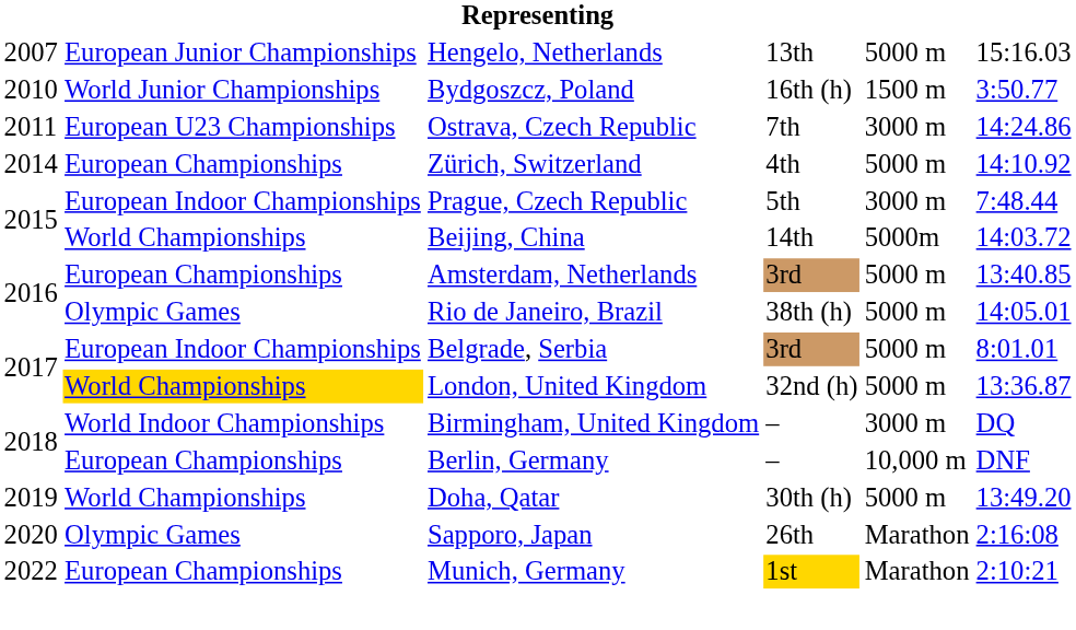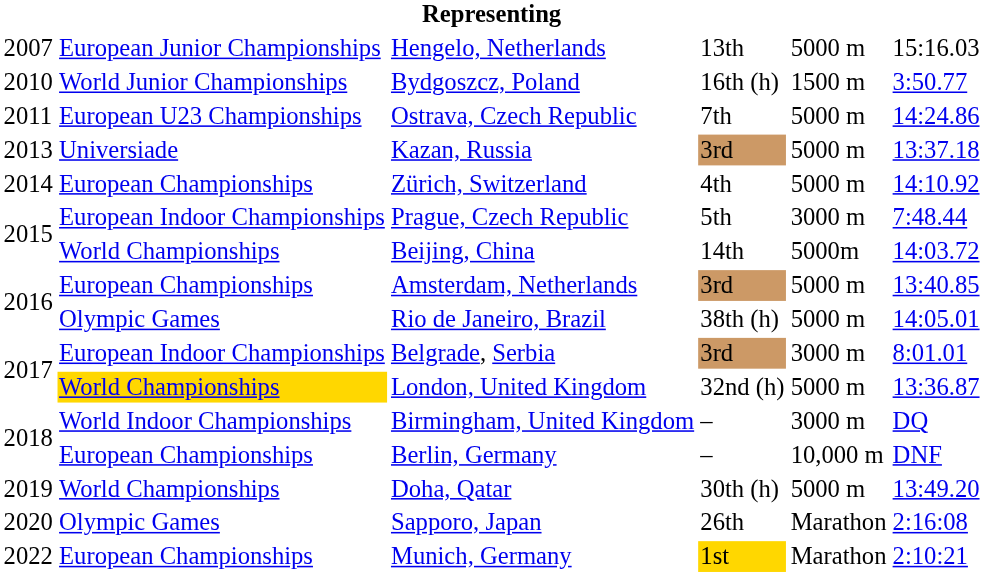 <table>
 <tr>
 <th colspan="6">Representing </th>
 </tr>
 <tr>
 <td>2007</td>
 <td><a href='#'>European Junior Championships</a></td>
 <td><a href='#'>Hengelo, Netherlands</a></td>
 <td>13th</td>
 <td>5000 m</td>
 <td>15:16.03</td>
 </tr>
 <tr>
 <td>2010</td>
 <td><a href='#'>World Junior Championships</a></td>
 <td><a href='#'>Bydgoszcz, Poland</a></td>
 <td>16th (h)</td>
 <td>1500 m</td>
 <td><a href='#'>3:50.77</a></td>
 </tr>
 <tr>
 <td>2011</td>
 <td><a href='#'>European U23 Championships</a></td>
 <td><a href='#'>Ostrava, Czech Republic</a></td>
 <td>7th</td>
-<td>3000 m</td>
+<td>5000 m</td>
 <td><a href='#'>14:24.86</a></td>
+</tr>
+<tr>
+<td>2013</td>
+<td><a href='#'>Universiade</a></td>
+<td><a href='#'>Kazan, Russia</a></td>
+<td bgcolor=cc9966>3rd</td>
+<td>5000 m</td>
+<td><a href='#'>13:37.18</a></td>
 </tr>
 <tr>
 <td>2014</td>
 <td><a href='#'>European Championships</a></td>
 <td><a href='#'>Zürich, Switzerland</a></td>
 <td>4th</td>
 <td>5000 m</td>
 <td><a href='#'>14:10.92</a></td>
 </tr>
 <tr>
 <td rowspan=2>2015</td>
 <td><a href='#'>European Indoor Championships</a></td>
 <td><a href='#'>Prague, Czech Republic</a></td>
 <td>5th</td>
 <td>3000 m</td>
 <td><a href='#'>7:48.44</a></td>
 </tr>
 <tr>
 <td><a href='#'>World Championships</a></td>
 <td><a href='#'>Beijing, China</a></td>
 <td>14th</td>
 <td>5000m</td>
 <td><a href='#'>14:03.72</a></td>
 </tr>
 <tr>
 <td rowspan=2>2016</td>
 <td><a href='#'>European Championships</a></td>
 <td><a href='#'>Amsterdam, Netherlands</a></td>
 <td bgcolor=cc9966>3rd</td>
 <td>5000 m</td>
 <td><a href='#'>13:40.85</a></td>
 </tr>
 <tr>
 <td><a href='#'>Olympic Games</a></td>
 <td><a href='#'>Rio de Janeiro, Brazil</a></td>
 <td>38th (h)</td>
 <td>5000 m</td>
 <td><a href='#'>14:05.01</a></td>
 </tr>
 <tr>
 <td rowspan=2>2017</td>
 <td><a href='#'>European Indoor Championships</a></td>
 <td><a href='#'>Belgrade</a>, <a href='#'>Serbia</a></td>
 <td bgcolor=cc9966>3rd</td>
-<td>5000 m</td>
+<td>3000 m</td>
 <td><a href='#'>8:01.01</a></td>
 </tr>
 <tr>
 <td style="background: gold;"><a href='#'>World Championships</a></td>
 <td><a href='#'>London, United Kingdom</a></td>
 <td>32nd (h)</td>
 <td>5000 m</td>
 <td><a href='#'>13:36.87</a></td>
 </tr>
 <tr>
 <td rowspan=2>2018</td>
 <td><a href='#'>World Indoor Championships</a></td>
 <td><a href='#'>Birmingham, United Kingdom</a></td>
 <td>–</td>
 <td>3000 m</td>
 <td><a href='#'>DQ</a></td>
 </tr>
 <tr>
 <td><a href='#'>European Championships</a></td>
 <td><a href='#'>Berlin, Germany</a></td>
 <td>–</td>
 <td>10,000 m</td>
 <td><a href='#'>DNF</a></td>
 </tr>
 <tr>
 <td>2019</td>
 <td><a href='#'>World Championships</a></td>
 <td><a href='#'>Doha, Qatar</a></td>
 <td>30th (h)</td>
 <td>5000 m</td>
 <td><a href='#'>13:49.20</a></td>
 </tr>
 <tr>
 <td>2020</td>
 <td><a href='#'>Olympic Games</a></td>
 <td><a href='#'>Sapporo, Japan</a></td>
 <td>26th</td>
 <td>Marathon</td>
 <td><a href='#'>2:16:08</a></td>
 </tr>
 <tr>
 <td>2022</td>
 <td><a href='#'>European Championships</a></td>
 <td><a href='#'>Munich, Germany</a></td>
 <td bgcolor=gold>1st</td>
 <td>Marathon</td>
 <td><a href='#'>2:10:21</a></td>
 </tr>
 </table>
